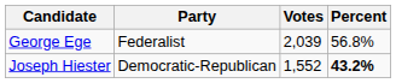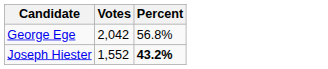 <table class=wikitable>
 <tr>
 <th>Candidate</th>
-<th>Party</th>
 <th>Votes</th>
 <th>Percent</th>
 </tr>
 <tr>
 <td><a href='#'>George Ege</a></td>
-<td>Federalist</td>
-<td>2,039</td>
+<td>2,042</td>
 <td>56.8%</td>
 </tr>
 <tr>
 <td><a href='#'>Joseph Hiester</a></td>
-<td>Democratic-Republican</td>
 <td>1,552</td>
 <td><strong>43.2%</strong></td>
 </tr>
 </table>
